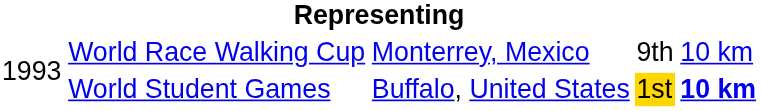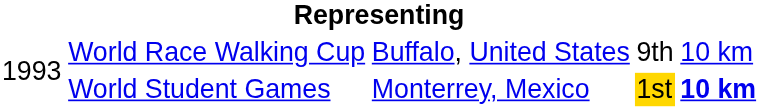 <table>
 <tr>
 <th colspan="5">Representing </th>
 </tr>
 <tr>
 <td rowspan=2>1993</td>
 <td><a href='#'>World Race Walking Cup</a></td>
-<td><a href='#'>Monterrey, Mexico</a></td>
+<td><a href='#'>Buffalo</a>, <a href='#'>United States</a></td>
 <td>9th</td>
 <td><a href='#'>10 km</a></td>
 </tr>
 <tr>
 <td><a href='#'>World Student Games</a></td>
-<td><a href='#'>Buffalo</a>, <a href='#'>United States</a></td>
+<td><a href='#'>Monterrey, Mexico</a></td>
 <td bgcolor="gold">1st</td>
 <td><strong><a href='#'>10 km</a></strong></td>
 </tr>
 </table>
